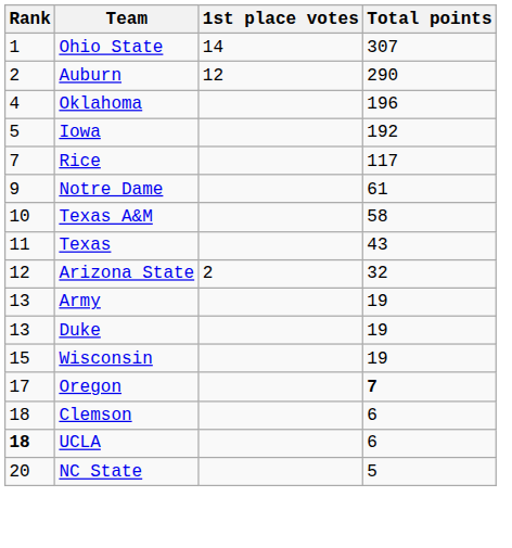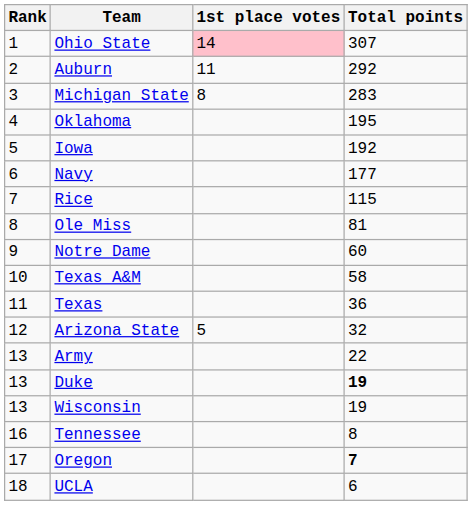 <table class="wikitable">
 <tr>
 <th>Rank</th>
 <th>Team</th>
 <th>1st place votes</th>
 <th>Total points</th>
 </tr>
 <tr>
 <td>1</td>
 <td><a href='#'>Ohio State</a></td>
-<td>14</td>
+<td style="background: pink;">14</td>
 <td>307</td>
 </tr>
 <tr>
 <td>2</td>
 <td><a href='#'>Auburn</a></td>
-<td>12</td>
-<td>290</td>
+<td>11</td>
+<td>292</td>
+</tr>
+<tr>
+<td>3</td>
+<td><a href='#'>Michigan State</a></td>
+<td>8</td>
+<td>283</td>
 </tr>
 <tr>
 <td>4</td>
 <td><a href='#'>Oklahoma</a></td>
 <td></td>
-<td>196</td>
+<td>195</td>
 </tr>
 <tr>
 <td>5</td>
 <td><a href='#'>Iowa</a></td>
 <td></td>
 <td>192</td>
 </tr>
 <tr>
+<td>6</td>
+<td><a href='#'>Navy</a></td>
+<td></td>
+<td>177</td>
+</tr>
+<tr>
 <td>7</td>
 <td><a href='#'>Rice</a></td>
 <td></td>
-<td>117</td>
+<td>115</td>
+</tr>
+<tr>
+<td>8</td>
+<td><a href='#'>Ole Miss</a></td>
+<td></td>
+<td>81</td>
 </tr>
 <tr>
 <td>9</td>
 <td><a href='#'>Notre Dame</a></td>
 <td></td>
-<td>61</td>
+<td>60</td>
 </tr>
 <tr>
 <td>10</td>
 <td><a href='#'>Texas A&M</a></td>
 <td></td>
 <td>58</td>
 </tr>
 <tr>
 <td>11</td>
 <td><a href='#'>Texas</a></td>
 <td></td>
-<td>43</td>
+<td>36</td>
 </tr>
 <tr>
 <td>12</td>
 <td><a href='#'>Arizona State</a></td>
-<td>2</td>
+<td>5</td>
 <td>32</td>
 </tr>
 <tr>
 <td>13</td>
 <td><a href='#'>Army</a></td>
 <td></td>
-<td>19</td>
+<td>22</td>
 </tr>
 <tr>
 <td>13</td>
 <td><a href='#'>Duke</a></td>
 <td></td>
+<td><strong>19</strong></td>
+</tr>
+<tr>
+<td>13</td>
+<td><a href='#'>Wisconsin</a></td>
+<td></td>
 <td>19</td>
 </tr>
 <tr>
-<td>15</td>
-<td><a href='#'>Wisconsin</a></td>
+<td>16</td>
+<td><a href='#'>Tennessee</a></td>
 <td></td>
-<td>19</td>
+<td>8</td>
 </tr>
 <tr>
 <td>17</td>
 <td><a href='#'>Oregon</a></td>
 <td></td>
 <td><strong>7</strong></td>
 </tr>
 <tr>
 <td>18</td>
-<td><a href='#'>Clemson</a></td>
-<td></td>
-<td>6</td>
-</tr>
-<tr>
-<td><strong>18</strong></td>
 <td><a href='#'>UCLA</a></td>
 <td></td>
 <td>6</td>
 </tr>
-<tr>
-<td>20</td>
-<td><a href='#'>NC State</a></td>
-<td></td>
-<td>5</td>
-</tr>
 </table>
